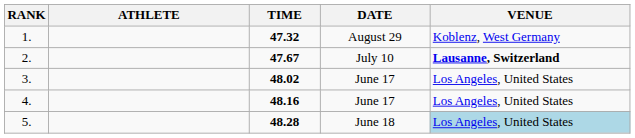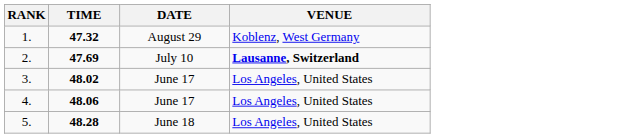 <table class="wikitable" style="border-collapse: collapse; font-size: 90%;">
 <tr>
 <th>RANK</th>
-<th align="center" style="width: 15em">ATHLETE</th>
 <th align="center" style="width: 5em">TIME</th>
 <th align="center" style="width: 8em">DATE</th>
 <th align="center" style="width: 15em">VENUE</th>
 </tr>
 <tr>
 <td align="center">1.</td>
-<td></td>
 <td align="center"><strong>47.32</strong></td>
 <td align="center">August 29</td>
 <td><a href='#'>Koblenz</a>, <a href='#'>West Germany</a></td>
 </tr>
 <tr>
 <td align="center">2.</td>
-<td></td>
-<td align="center"><strong>47.67</strong></td>
+<td align="center"><strong>47.69</strong></td>
 <td align="center">July 10</td>
 <td><strong><a href='#'>Lausanne</a>, Switzerland</strong></td>
 </tr>
 <tr>
 <td align="center">3.</td>
-<td></td>
 <td align="center"><strong>48.02</strong></td>
 <td align="center">June 17</td>
 <td><a href='#'>Los Angeles</a>, United States</td>
 </tr>
 <tr>
 <td align="center">4.</td>
-<td></td>
-<td align="center"><strong>48.16</strong></td>
+<td align="center"><strong>48.06</strong></td>
 <td align="center">June 17</td>
 <td><a href='#'>Los Angeles</a>, United States</td>
 </tr>
 <tr>
 <td align="center">5.</td>
-<td></td>
 <td align="center"><strong>48.28</strong></td>
 <td align="center">June 18</td>
-<td style="background: lightblue;"><a href='#'>Los Angeles</a>, United States</td>
+<td><a href='#'>Los Angeles</a>, United States</td>
 </tr>
 </table>
